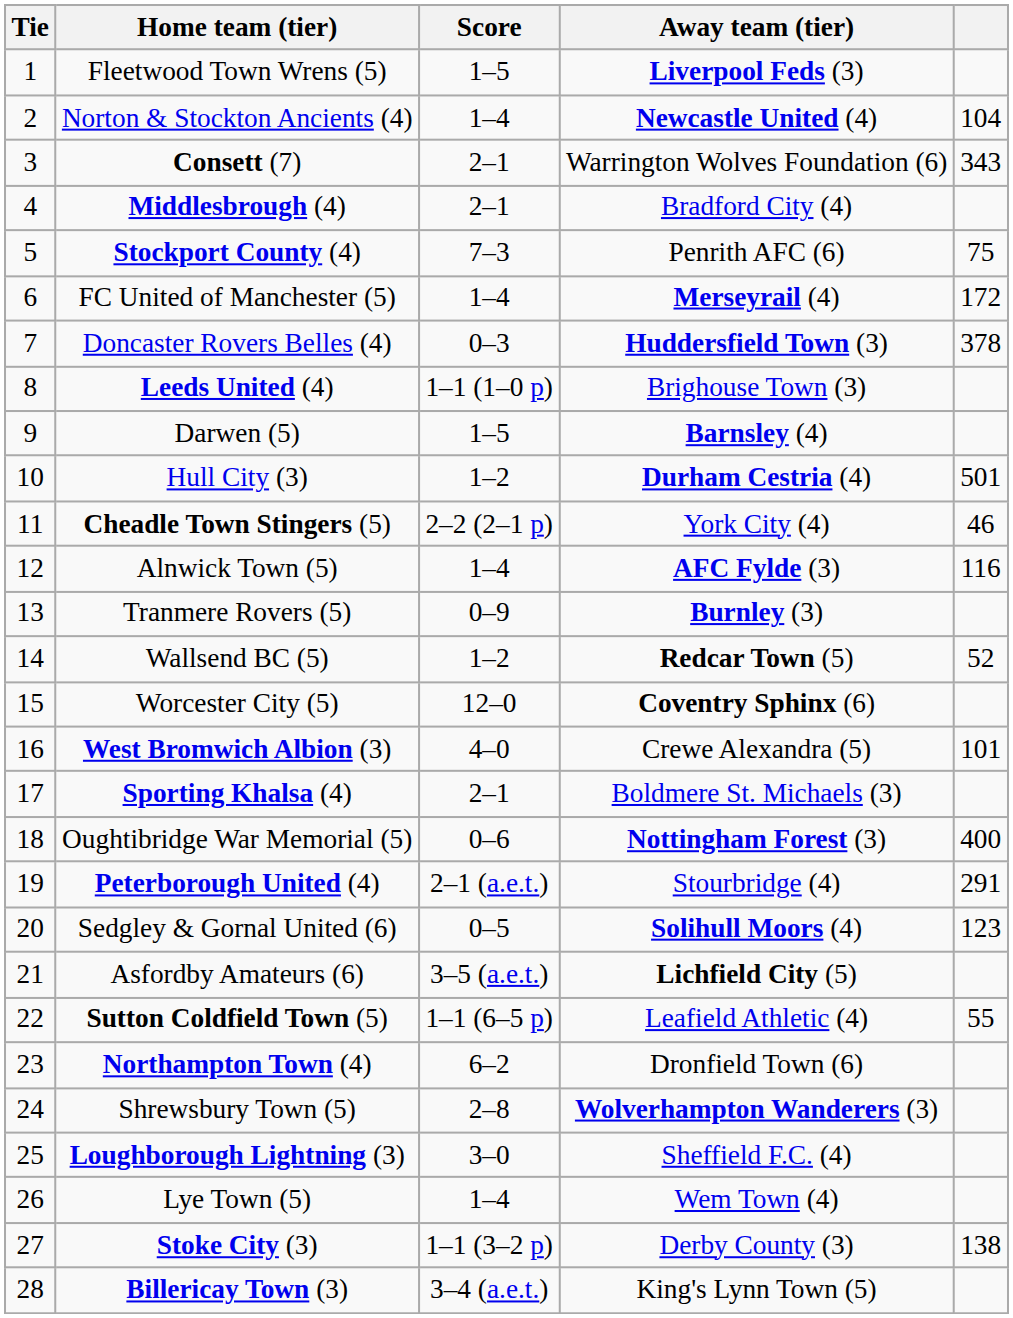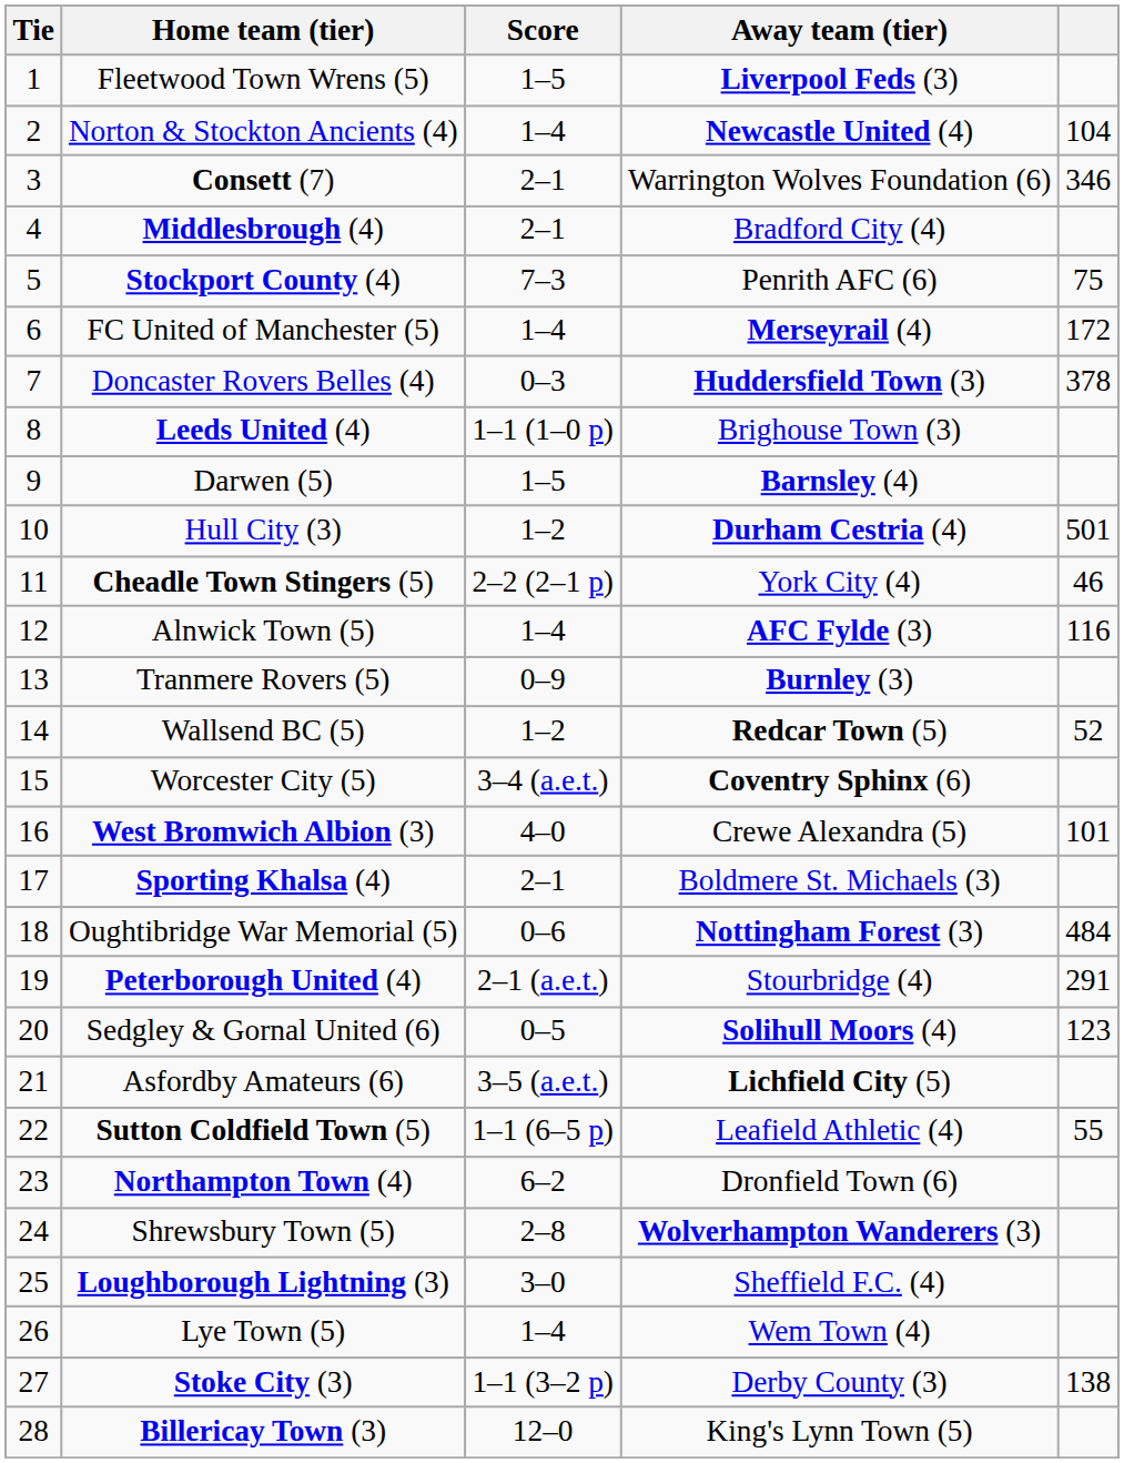 <table class="wikitable" style="text-align:center; font-size:85%">
 <tr>
 <th>Tie</th>
 <th>Home team (tier)</th>
 <th>Score</th>
 <th>Away team (tier)</th>
 <th></th>
 </tr>
 <tr>
 <td>1</td>
 <td>Fleetwood Town Wrens (5)</td>
 <td>1–5</td>
 <td><strong><a href='#'>Liverpool Feds</a></strong> (3)</td>
 <td></td>
 </tr>
 <tr>
 <td>2</td>
 <td><a href='#'>Norton & Stockton Ancients</a> (4)</td>
 <td>1–4</td>
 <td><strong><a href='#'>Newcastle United</a></strong> (4)</td>
 <td>104</td>
 </tr>
 <tr>
 <td>3</td>
 <td><strong>Consett</strong> (7)</td>
 <td>2–1</td>
 <td>Warrington Wolves Foundation (6)</td>
-<td>343</td>
+<td>346</td>
 </tr>
 <tr>
 <td>4</td>
 <td><strong><a href='#'>Middlesbrough</a></strong> (4)</td>
 <td>2–1</td>
 <td><a href='#'>Bradford City</a> (4)</td>
 <td></td>
 </tr>
 <tr>
 <td>5</td>
 <td><strong><a href='#'>Stockport County</a></strong> (4)</td>
 <td>7–3</td>
 <td>Penrith AFC (6)</td>
 <td>75</td>
 </tr>
 <tr>
 <td>6</td>
 <td>FC United of Manchester (5)</td>
 <td>1–4</td>
 <td><strong><a href='#'>Merseyrail</a></strong> (4)</td>
 <td>172</td>
 </tr>
 <tr>
 <td>7</td>
 <td><a href='#'>Doncaster Rovers Belles</a> (4)</td>
 <td>0–3</td>
 <td><strong><a href='#'>Huddersfield Town</a></strong> (3)</td>
 <td>378</td>
 </tr>
 <tr>
 <td>8</td>
 <td><strong><a href='#'>Leeds United</a></strong> (4)</td>
 <td>1–1 (1–0 <a href='#'>p</a>)</td>
 <td><a href='#'>Brighouse Town</a> (3)</td>
 <td></td>
 </tr>
 <tr>
 <td>9</td>
 <td>Darwen (5)</td>
 <td>1–5</td>
 <td><strong><a href='#'>Barnsley</a></strong> (4)</td>
 <td></td>
 </tr>
 <tr>
 <td>10</td>
 <td><a href='#'>Hull City</a> (3)</td>
 <td>1–2</td>
 <td><strong><a href='#'>Durham Cestria</a></strong> (4)</td>
 <td>501</td>
 </tr>
 <tr>
 <td>11</td>
 <td><strong>Cheadle Town Stingers</strong> (5)</td>
 <td>2–2 (2–1 <a href='#'>p</a>)</td>
 <td><a href='#'>York City</a> (4)</td>
 <td>46</td>
 </tr>
 <tr>
 <td>12</td>
 <td>Alnwick Town (5)</td>
 <td>1–4</td>
 <td><strong><a href='#'>AFC Fylde</a></strong> (3)</td>
 <td>116</td>
 </tr>
 <tr>
 <td>13</td>
 <td>Tranmere Rovers (5)</td>
 <td>0–9</td>
 <td><strong><a href='#'>Burnley</a></strong> (3)</td>
 <td></td>
 </tr>
 <tr>
 <td>14</td>
 <td>Wallsend BC (5)</td>
 <td>1–2</td>
 <td><strong>Redcar Town</strong> (5)</td>
 <td>52</td>
 </tr>
 <tr>
 <td>15</td>
 <td>Worcester City (5)</td>
-<td>12–0</td>
+<td>3–4 (<a href='#'>a.e.t.</a>)</td>
 <td><strong>Coventry Sphinx</strong> (6)</td>
 <td></td>
 </tr>
 <tr>
 <td>16</td>
 <td><strong><a href='#'>West Bromwich Albion</a></strong> (3)</td>
 <td>4–0</td>
 <td>Crewe Alexandra (5)</td>
 <td>101</td>
 </tr>
 <tr>
 <td>17</td>
 <td><strong><a href='#'>Sporting Khalsa</a></strong> (4)</td>
 <td>2–1</td>
 <td><a href='#'>Boldmere St. Michaels</a> (3)</td>
 <td></td>
 </tr>
 <tr>
 <td>18</td>
 <td>Oughtibridge War Memorial (5)</td>
 <td>0–6</td>
 <td><strong><a href='#'>Nottingham Forest</a></strong> (3)</td>
-<td>400</td>
+<td>484</td>
 </tr>
 <tr>
 <td>19</td>
 <td><strong><a href='#'>Peterborough United</a></strong> (4)</td>
 <td>2–1 (<a href='#'>a.e.t.</a>)</td>
 <td><a href='#'>Stourbridge</a> (4)</td>
 <td>291</td>
 </tr>
 <tr>
 <td>20</td>
 <td>Sedgley & Gornal United (6)</td>
 <td>0–5</td>
 <td><strong><a href='#'>Solihull Moors</a></strong> (4)</td>
 <td>123</td>
 </tr>
 <tr>
 <td>21</td>
 <td>Asfordby Amateurs (6)</td>
 <td>3–5 (<a href='#'>a.e.t.</a>)</td>
 <td><strong>Lichfield City</strong> (5)</td>
 <td></td>
 </tr>
 <tr>
 <td>22</td>
 <td><strong>Sutton Coldfield Town</strong> (5)</td>
 <td>1–1 (6–5 <a href='#'>p</a>)</td>
 <td><a href='#'>Leafield Athletic</a> (4)</td>
 <td>55</td>
 </tr>
 <tr>
 <td>23</td>
 <td><strong><a href='#'>Northampton Town</a></strong> (4)</td>
 <td>6–2</td>
 <td>Dronfield Town (6)</td>
 <td></td>
 </tr>
 <tr>
 <td>24</td>
 <td>Shrewsbury Town (5)</td>
 <td>2–8</td>
 <td><strong><a href='#'>Wolverhampton Wanderers</a></strong> (3)</td>
 <td></td>
 </tr>
 <tr>
 <td>25</td>
 <td><strong><a href='#'>Loughborough Lightning</a></strong> (3)</td>
 <td>3–0</td>
 <td><a href='#'>Sheffield F.C.</a> (4)</td>
 <td></td>
 </tr>
 <tr>
 <td>26</td>
 <td>Lye Town (5)</td>
 <td>1–4</td>
 <td><a href='#'>Wem Town</a> (4)</td>
 <td></td>
 </tr>
 <tr>
 <td>27</td>
 <td><strong><a href='#'>Stoke City</a></strong> (3)</td>
 <td>1–1 (3–2 <a href='#'>p</a>)</td>
 <td><a href='#'>Derby County</a> (3)</td>
 <td>138</td>
 </tr>
 <tr>
 <td>28</td>
 <td><strong><a href='#'>Billericay Town</a></strong> (3)</td>
-<td>3–4 (<a href='#'>a.e.t.</a>)</td>
+<td>12–0</td>
 <td>King's Lynn Town (5)</td>
 <td></td>
 </tr>
 <tr>
 </tr>
 </table>
